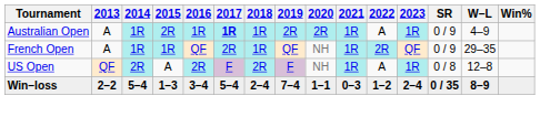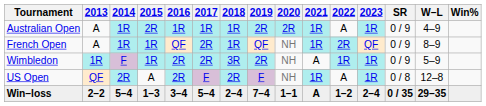 <table class=wikitable style=text-align:center>
 <tr>
 <th>Tournament</th>
 <th><a href='#'>2013</a></th>
 <th><a href='#'>2014</a></th>
 <th><a href='#'>2015</a></th>
 <th><a href='#'>2016</a></th>
 <th><a href='#'>2017</a></th>
 <th><a href='#'>2018</a></th>
 <th><a href='#'>2019</a></th>
 <th><a href='#'>2020</a></th>
 <th><a href='#'>2021</a></th>
 <th><a href='#'>2022</a></th>
 <th><a href='#'>2023</a></th>
 <th>SR</th>
 <th>W–L</th>
 <th>Win%</th>
 </tr>
 <tr>
 <td align=left><a href='#'>Australian Open</a></td>
 <td>A</td>
 <td bgcolor=#afeeee><a href='#'>1R</a></td>
 <td bgcolor=#afeeee><a href='#'>2R</a></td>
 <td bgcolor=#afeeee><a href='#'>1R</a></td>
-<td bgcolor=#afeeee><strong><a href='#'>1R</a></strong></td>
+<td bgcolor=#afeeee><a href='#'>1R</a></td>
 <td bgcolor=#afeeee><a href='#'>1R</a></td>
 <td bgcolor=#afeeee><a href='#'>2R</a></td>
 <td bgcolor=#afeeee><a href='#'>2R</a></td>
 <td bgcolor=#afeeee><a href='#'>1R</a></td>
 <td>A</td>
 <td bgcolor=#afeeee><a href='#'>1R</a></td>
 <td>0 / 9</td>
 <td>4–9</td>
 <td></td>
 </tr>
 <tr>
 <td align=left><a href='#'>French Open</a></td>
 <td>A</td>
 <td bgcolor=afeeee><a href='#'>1R</a></td>
 <td bgcolor=afeeee><a href='#'>1R</a></td>
 <td bgcolor=ffebcd><a href='#'>QF</a></td>
 <td bgcolor=afeeee><a href='#'>2R</a></td>
 <td bgcolor=afeeee><a href='#'>1R</a></td>
 <td bgcolor=ffebcd><a href='#'>QF</a></td>
 <td style=color:#767676>NH</td>
 <td bgcolor=afeeee><a href='#'>1R</a></td>
 <td bgcolor=afeeee><a href='#'>2R</a></td>
 <td bgcolor=ffebcd><a href='#'>QF</a></td>
 <td>0 / 9</td>
-<td>29–35</td>
+<td>8–9</td>
+<td></td>
+</tr>
+<tr>
+<td align=left><a href='#'>Wimbledon</a></td>
+<td bgcolor=#afeeee><a href='#'>1R</a></td>
+<td bgcolor=#d8bfd8><a href='#'>F</a></td>
+<td bgcolor=#afeeee><a href='#'>1R</a></td>
+<td bgcolor=#afeeee><a href='#'>2R</a></td>
+<td bgcolor=#afeeee><a href='#'>2R</a></td>
+<td bgcolor=#afeeee><a href='#'>3R</a></td>
+<td bgcolor=#afeeee><a href='#'>2R</a></td>
+<td style=color:#767676>NH</td>
+<td>A</td>
+<td bgcolor=#afeeee><a href='#'>1R</a></td>
+<td bgcolor=#afeeee><a href='#'>1R</a></td>
+<td>0 / 9</td>
+<td>5–9</td>
 <td></td>
 </tr>
 <tr>
 <td align=left><a href='#'>US Open</a></td>
 <td bgcolor=#ffebcd><a href='#'>QF</a></td>
 <td bgcolor=#afeeee><a href='#'>2R</a></td>
 <td>A</td>
 <td bgcolor=#afeeee><a href='#'>2R</a></td>
 <td bgcolor=#d8bfd8><a href='#'>F</a></td>
 <td bgcolor=#afeeee><a href='#'>2R</a></td>
 <td bgcolor=#d8bfd8><a href='#'>F</a></td>
 <td style=color:#767676>NH</td>
 <td bgcolor=#afeeee><a href='#'>1R</a></td>
 <td>A</td>
 <td bgcolor=#afeeee><a href='#'>1R</a></td>
 <td>0 / 8</td>
 <td>12–8</td>
 <td></td>
 </tr>
 <tr style=background:#efefef;font-weight:bold>
 <td style=text-align:left>Win–loss</td>
 <td>2–2</td>
 <td>5–4</td>
 <td>1–3</td>
 <td>3–4</td>
 <td>5–4</td>
 <td>2–4</td>
 <td>7–4</td>
 <td>1–1</td>
-<td>0–3</td>
+<td>A</td>
 <td>1–2</td>
 <td>2–4</td>
 <td>0 / 35</td>
-<td>8–9</td>
+<td>29–35</td>
 <td></td>
 </tr>
 </table>
